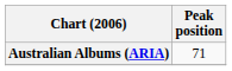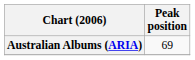 <table class="wikitable plainrowheaders sortable">
 <tr>
 <th scope="col">Chart (2006)</th>
 <th scope="col">Peak<br>position</th>
 </tr>
 <tr>
 <th scope="row">Australian Albums (<a href='#'>ARIA</a>)</th>
-<td align="center">71</td>
+<td align="center">69</td>
 </tr>
 <tr>
 </tr>
 <tr>
 </tr>
 <tr>
 </tr>
 <tr>
 </tr>
 <tr>
 </tr>
 <tr>
 </tr>
 <tr>
 </tr>
 <tr>
 </tr>
 <tr>
 </tr>
 <tr>
 </tr>
 <tr>
 </tr>
 </table>
